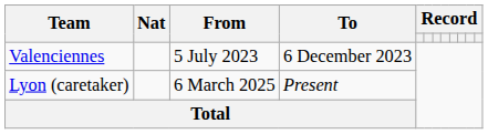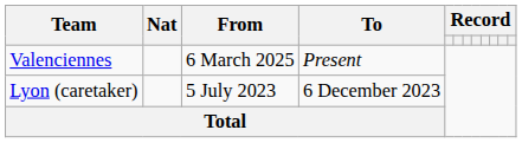 <table class="wikitable" style="text-align: center">
 <tr>
 <th rowspan="2">Team</th>
 <th rowspan="2">Nat</th>
 <th rowspan="2">From</th>
 <th rowspan="2">To</th>
 <th colspan="8">Record</th>
 </tr>
 <tr>
 <th></th>
 <th></th>
 <th></th>
 <th></th>
 <th></th>
 <th></th>
 <th></th>
 <th></th>
 </tr>
 <tr>
 <td align="left"><a href='#'>Valenciennes</a></td>
 <td></td>
-<td align="left">5 July 2023</td>
-<td align="left">6 December 2023<br></td>
+<td align="left">6 March 2025</td>
+<td align="left"><em>Present</em><br></td>
 </tr>
 <tr>
 <td align="left"><a href='#'>Lyon</a> (caretaker)</td>
 <td></td>
-<td align="left">6 March 2025</td>
-<td align="left"><em>Present</em><br></td>
+<td align="left">5 July 2023</td>
+<td align="left">6 December 2023<br></td>
 </tr>
 <tr>
 <th colspan="4">Total<br></th>
 </tr>
 </table>
